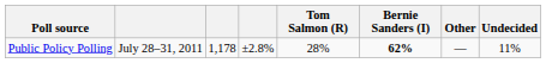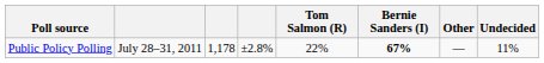 <table class="wikitable" style="text-align:center">
 <tr valign= bottom>
 <th>Poll source</th>
 <th></th>
 <th></th>
 <th></th>
 <th style="width:100px;">Tom<br>Salmon (R)</th>
 <th style="width:100px;">Bernie<br>Sanders (I)</th>
 <th>Other</th>
 <th>Undecided</th>
 </tr>
 <tr>
 <td align=left><a href='#'>Public Policy Polling</a></td>
 <td>July 28–31, 2011</td>
 <td>1,178</td>
 <td>±2.8%</td>
-<td>28%</td>
-<td><strong>62%</strong></td>
+<td>22%</td>
+<td><strong>67%</strong></td>
 <td>—</td>
 <td>11%</td>
 </tr>
 </table>
